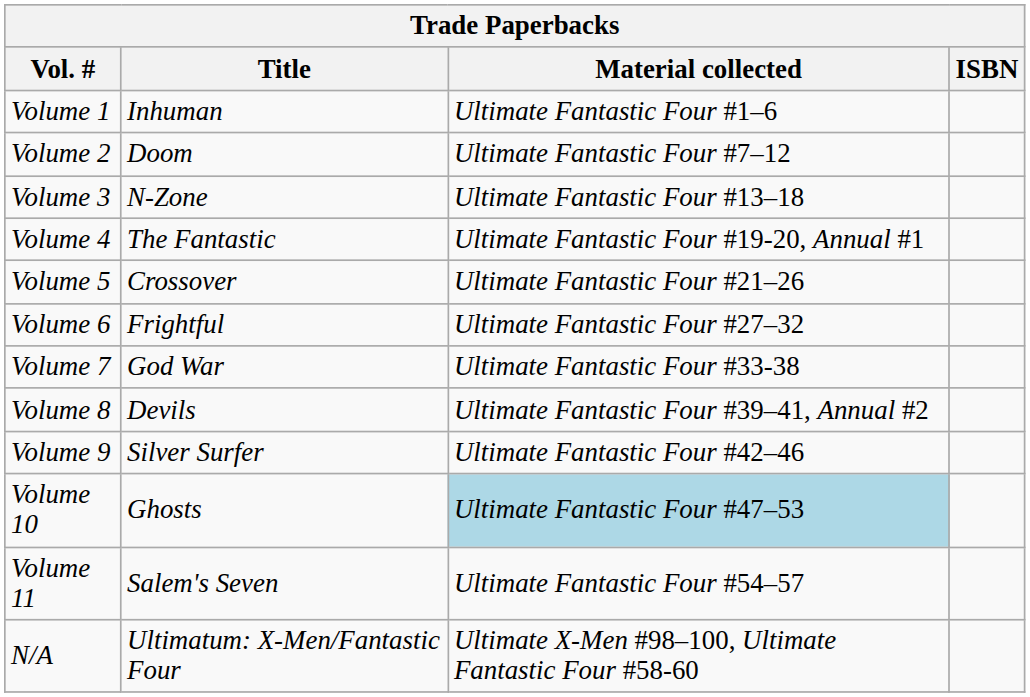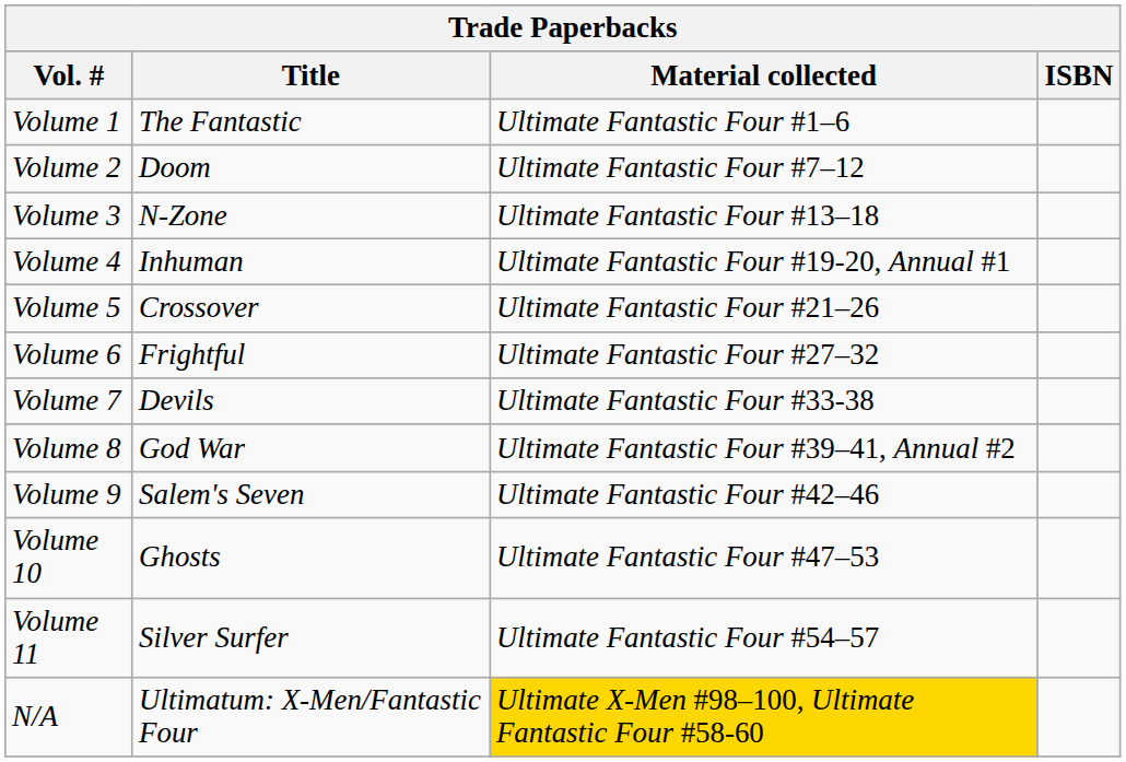 <table class="wikitable">
 <tr>
 <th colspan="4">Trade Paperbacks</th>
 </tr>
 <tr>
 <th>Vol. #</th>
 <th>Title</th>
 <th>Material collected</th>
 <th>ISBN</th>
 </tr>
 <tr>
 <td><em>Volume 1</em></td>
-<td><em>Inhuman</em></td>
+<td><em>The Fantastic</em></td>
 <td><em>Ultimate Fantastic Four</em> #1–6</td>
 <td></td>
 </tr>
 <tr>
 <td><em>Volume 2</em></td>
 <td><em>Doom</em></td>
 <td><em>Ultimate Fantastic Four</em> #7–12</td>
 <td></td>
 </tr>
 <tr>
 <td><em>Volume 3</em></td>
 <td><em>N-Zone</em></td>
 <td><em>Ultimate Fantastic Four</em> #13–18</td>
 <td></td>
 </tr>
 <tr>
 <td><em>Volume 4</em></td>
-<td><em>The Fantastic</em></td>
+<td><em>Inhuman</em></td>
 <td><em>Ultimate Fantastic Four</em> #19-20, <em>Annual</em> #1</td>
 <td></td>
 </tr>
 <tr>
 <td><em>Volume 5</em></td>
 <td><em>Crossover</em></td>
 <td><em>Ultimate Fantastic Four</em> #21–26</td>
 <td></td>
 </tr>
 <tr>
 <td><em>Volume 6</em></td>
 <td><em>Frightful</em></td>
 <td><em>Ultimate Fantastic Four</em> #27–32</td>
 <td></td>
 </tr>
 <tr>
 <td><em>Volume 7</em></td>
-<td><em>God War</em></td>
+<td><em>Devils</em></td>
 <td><em>Ultimate Fantastic Four</em> #33-38</td>
 <td></td>
 </tr>
 <tr>
 <td><em>Volume 8</em></td>
-<td><em>Devils</em></td>
+<td><em>God War</em></td>
 <td><em>Ultimate Fantastic Four</em> #39–41, <em>Annual</em> #2</td>
 <td></td>
 </tr>
 <tr>
 <td><em>Volume 9</em></td>
-<td><em>Silver Surfer</em></td>
+<td><em>Salem's Seven</em></td>
 <td><em>Ultimate Fantastic Four</em> #42–46</td>
 <td></td>
 </tr>
 <tr>
 <td><em>Volume 10</em></td>
 <td><em>Ghosts</em></td>
-<td style="background: lightblue;"><em>Ultimate Fantastic Four</em> #47–53</td>
+<td><em>Ultimate Fantastic Four</em> #47–53</td>
 <td></td>
 </tr>
 <tr>
 <td><em>Volume 11</em></td>
-<td><em>Salem's Seven</em></td>
+<td><em>Silver Surfer</em></td>
 <td><em>Ultimate Fantastic Four</em> #54–57</td>
 <td></td>
 </tr>
 <tr>
 <td><em>N/A</em></td>
 <td><em>Ultimatum: X-Men/Fantastic Four</em></td>
-<td><em>Ultimate X-Men</em> #98–100, <em>Ultimate Fantastic Four</em> #58-60</td>
+<td style="background: gold;"><em>Ultimate X-Men</em> #98–100, <em>Ultimate Fantastic Four</em> #58-60</td>
 <td></td>
 </tr>
 </table>
